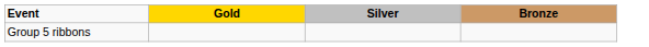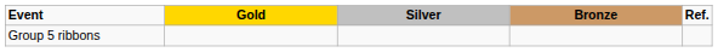 <table class="wikitable">
 <tr>
 <td style="width:12em;"><strong>Event</strong></td>
 <td style="text-align:center; background:gold; width:13em;"><strong>Gold</strong></td>
 <td style="text-align:center; background:silver; width:13em;"><strong>Silver</strong></td>
 <td style="text-align:center; background:#c96; width:13em;"><strong>Bronze</strong></td>
+<td style="width:1em;"><strong>Ref.</strong></td>
 </tr>
 <tr>
 <td>Group 5 ribbons</td>
 <td></td>
 <td></td>
 <td></td>
+<td></td>
 </tr>
 </table>
